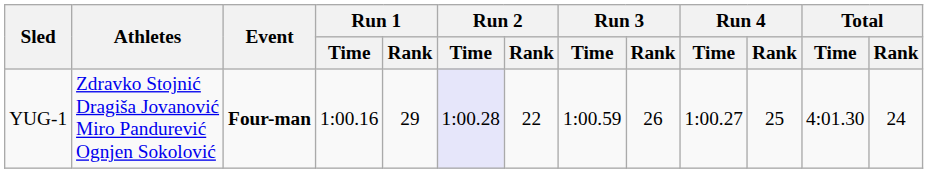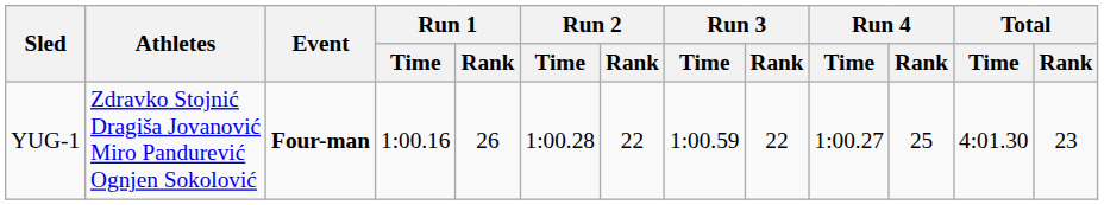 <table class="wikitable"  border="1" style="font-size:90%">
 <tr>
 <th rowspan="2">Sled</th>
 <th rowspan="2">Athletes</th>
 <th rowspan="2">Event</th>
 <th colspan="2">Run 1</th>
 <th colspan="2">Run 2</th>
 <th colspan="2">Run 3</th>
 <th colspan="2">Run 4</th>
 <th colspan="2">Total</th>
 </tr>
 <tr>
 <th>Time</th>
 <th>Rank</th>
 <th>Time</th>
 <th>Rank</th>
 <th>Time</th>
 <th>Rank</th>
 <th>Time</th>
 <th>Rank</th>
 <th>Time</th>
 <th>Rank</th>
 </tr>
 <tr>
 <td align="center">YUG-1</td>
 <td><a href='#'>Zdravko Stojnić</a><br><a href='#'>Dragiša Jovanović</a><br><a href='#'>Miro Pandurević</a><br><a href='#'>Ognjen Sokolović</a></td>
 <td><strong>Four-man</strong></td>
 <td align="center">1:00.16</td>
-<td align="center">29</td>
-<td align="center" style="background: lavender;">1:00.28</td>
+<td align="center">26</td>
+<td align="center">1:00.28</td>
 <td align="center">22</td>
 <td align="center">1:00.59</td>
-<td align="center">26</td>
+<td align="center">22</td>
 <td align="center">1:00.27</td>
 <td align="center">25</td>
 <td align="center">4:01.30</td>
-<td align="center">24</td>
+<td align="center">23</td>
 </tr>
 </table>
